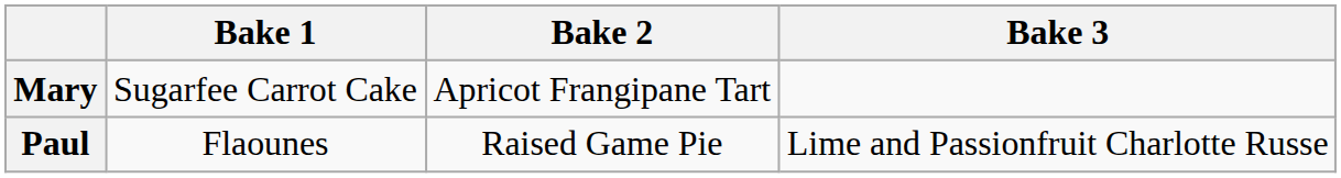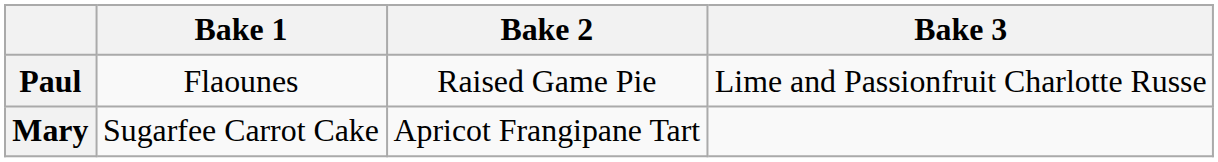 <table class="wikitable" style="text-align:center;">
 <tr>
 <th scope="col"></th>
 <th scope="col">Bake 1</th>
 <th scope="col">Bake 2</th>
 <th scope="col">Bake 3</th>
 </tr>
 <tr>
+<th scope="row">Paul</th>
+<td>Flaounes</td>
+<td>Raised Game Pie</td>
+<td>Lime and Passionfruit Charlotte Russe</td>
+</tr>
+<tr>
 <th scope="row">Mary</th>
 <td>Sugarfee Carrot Cake</td>
 <td>Apricot Frangipane Tart</td>
 <td></td>
 </tr>
-<tr>
-<th scope="row">Paul</th>
-<td>Flaounes</td>
-<td>Raised Game Pie</td>
-<td>Lime and Passionfruit Charlotte Russe</td>
-</tr>
 </table>
